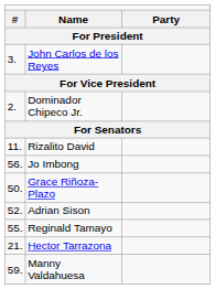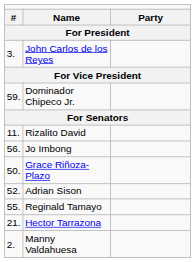 <table class=wikitable style="font-size:90%">
 <tr>
 <td colspan=4 bgcolor=></td>
 </tr>
 <tr>
 <th>#</th>
 <th width=120px>Name</th>
 <th colspan=2 width=110px>Party</th>
 </tr>
 <tr>
 <th colspan=5>For President</th>
 </tr>
 <tr>
 <td>3.</td>
 <td><a href='#'>John Carlos de los Reyes</a></td>
 <td></td>
 </tr>
 <tr>
 <th colspan=5>For Vice President</th>
 </tr>
 <tr>
-<td>2.</td>
+<td>59.</td>
 <td>Dominador Chipeco Jr.</td>
 <td></td>
 </tr>
 <tr>
 <th colspan=5>For Senators</th>
 </tr>
 <tr>
 <td>11.</td>
 <td>Rizalito David</td>
 <td></td>
 </tr>
 <tr>
 <td>56.</td>
 <td>Jo Imbong</td>
 <td></td>
 </tr>
 <tr>
 <td>50.</td>
 <td><a href='#'>Grace Riñoza-Plazo</a></td>
 <td></td>
 </tr>
 <tr>
 <td>52.</td>
 <td>Adrian Sison</td>
 <td></td>
 </tr>
 <tr>
 <td>55.</td>
 <td>Reginald Tamayo</td>
 <td></td>
 </tr>
 <tr>
 <td>21.</td>
 <td><a href='#'>Hector Tarrazona</a></td>
 <td></td>
 </tr>
 <tr>
-<td>59.</td>
+<td>2.</td>
 <td>Manny Valdahuesa</td>
 <td></td>
 </tr>
 </table>
